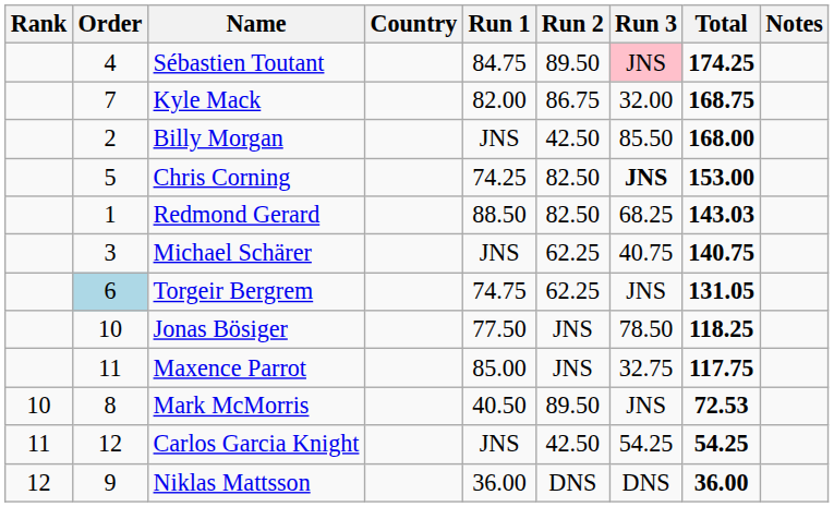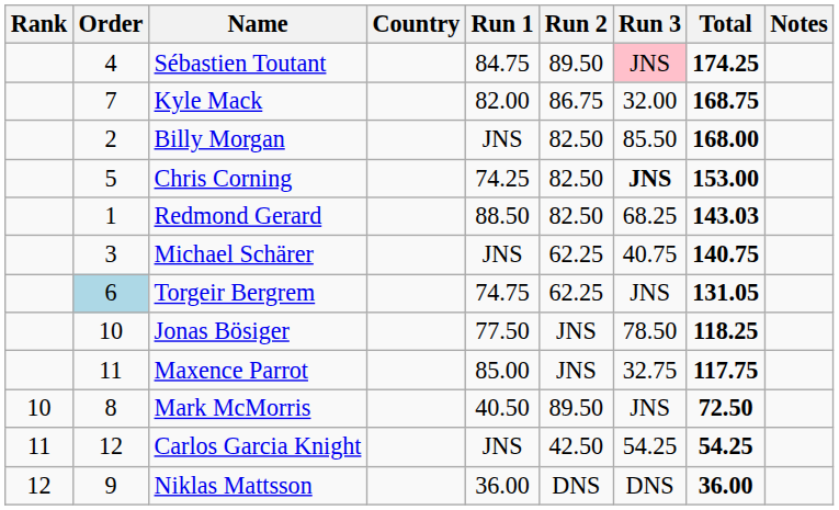 <table class="wikitable sortable" style="text-align:center">
 <tr>
 <th>Rank</th>
 <th>Order</th>
 <th>Name</th>
 <th>Country</th>
 <th>Run 1</th>
 <th>Run 2</th>
 <th>Run 3</th>
 <th>Total</th>
 <th>Notes</th>
 </tr>
 <tr>
 <td></td>
 <td>4</td>
 <td align=left><a href='#'>Sébastien Toutant</a></td>
 <td align=left></td>
 <td>84.75</td>
 <td>89.50</td>
 <td style="background: pink;">JNS</td>
 <td><strong>174.25</strong></td>
 <td></td>
 </tr>
 <tr>
 <td></td>
 <td>7</td>
 <td align=left><a href='#'>Kyle Mack</a></td>
 <td align=left></td>
 <td>82.00</td>
 <td>86.75</td>
 <td>32.00</td>
 <td><strong>168.75</strong></td>
 <td></td>
 </tr>
 <tr>
 <td></td>
 <td>2</td>
 <td align=left><a href='#'>Billy Morgan</a></td>
 <td align=left></td>
 <td>JNS</td>
-<td>42.50</td>
+<td>82.50</td>
 <td>85.50</td>
 <td><strong>168.00</strong></td>
 <td></td>
 </tr>
 <tr>
 <td></td>
 <td>5</td>
 <td align=left><a href='#'>Chris Corning</a></td>
 <td align=left></td>
 <td>74.25</td>
 <td>82.50</td>
 <td><strong>JNS</strong></td>
 <td><strong>153.00</strong></td>
 <td></td>
 </tr>
 <tr>
 <td></td>
 <td>1</td>
 <td align=left><a href='#'>Redmond Gerard</a></td>
 <td align=left></td>
 <td>88.50</td>
 <td>82.50</td>
 <td>68.25</td>
 <td><strong>143.03</strong></td>
 <td></td>
 </tr>
 <tr>
 <td></td>
 <td>3</td>
 <td align=left><a href='#'>Michael Schärer</a></td>
 <td align=left></td>
 <td>JNS</td>
 <td>62.25</td>
 <td>40.75</td>
 <td><strong>140.75</strong></td>
 <td></td>
 </tr>
 <tr>
 <td></td>
 <td style="background: lightblue;">6</td>
 <td align=left><a href='#'>Torgeir Bergrem</a></td>
 <td align=left></td>
 <td>74.75</td>
 <td>62.25</td>
 <td>JNS</td>
 <td><strong>131.05</strong></td>
 <td></td>
 </tr>
 <tr>
 <td></td>
 <td>10</td>
 <td align=left><a href='#'>Jonas Bösiger</a></td>
 <td align=left></td>
 <td>77.50</td>
 <td>JNS</td>
 <td>78.50</td>
 <td><strong>118.25</strong></td>
 <td></td>
 </tr>
 <tr>
 <td></td>
 <td>11</td>
 <td align=left><a href='#'>Maxence Parrot</a></td>
 <td align=left></td>
 <td>85.00</td>
 <td>JNS</td>
 <td>32.75</td>
 <td><strong>117.75</strong></td>
 <td></td>
 </tr>
 <tr>
 <td>10</td>
 <td>8</td>
 <td align=left><a href='#'>Mark McMorris</a></td>
 <td align=left></td>
 <td>40.50</td>
 <td>89.50</td>
 <td>JNS</td>
-<td><strong>72.53</strong></td>
+<td><strong>72.50</strong></td>
 <td></td>
 </tr>
 <tr>
 <td>11</td>
 <td>12</td>
 <td align=left><a href='#'>Carlos Garcia Knight</a></td>
 <td align=left></td>
 <td>JNS</td>
 <td>42.50</td>
 <td>54.25</td>
 <td><strong>54.25</strong></td>
 <td></td>
 </tr>
 <tr>
 <td>12</td>
 <td>9</td>
 <td align=left><a href='#'>Niklas Mattsson</a></td>
 <td align=left></td>
 <td>36.00</td>
 <td>DNS</td>
 <td>DNS</td>
 <td><strong>36.00</strong></td>
 <td></td>
 </tr>
 </table>
